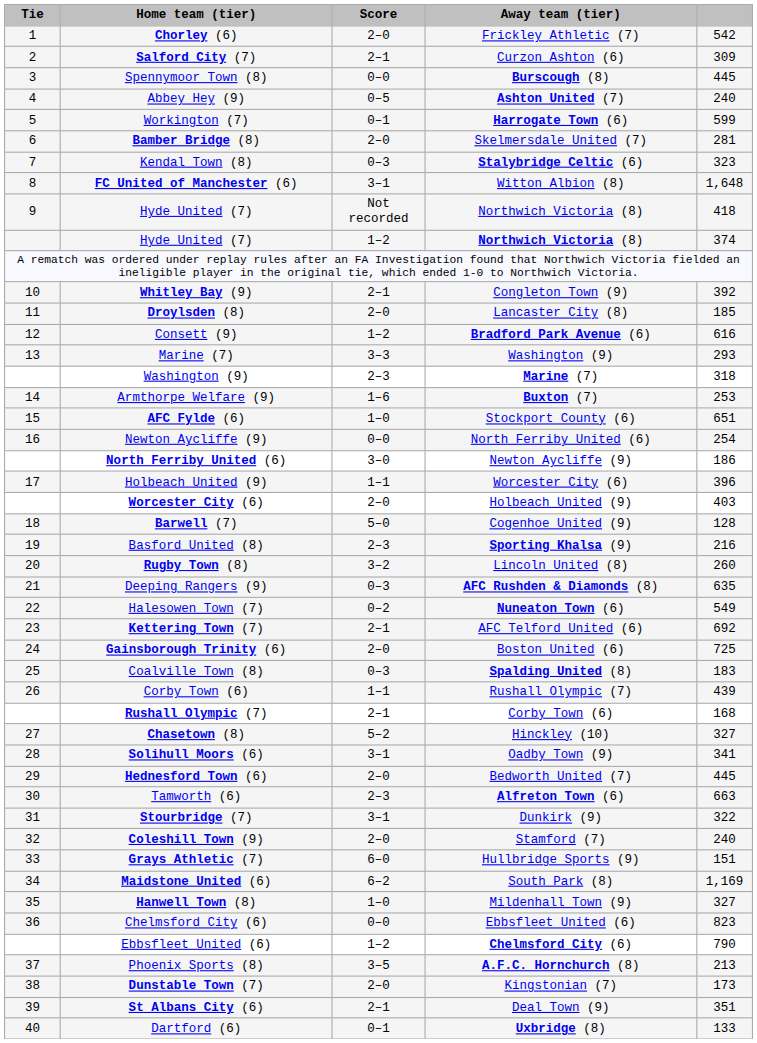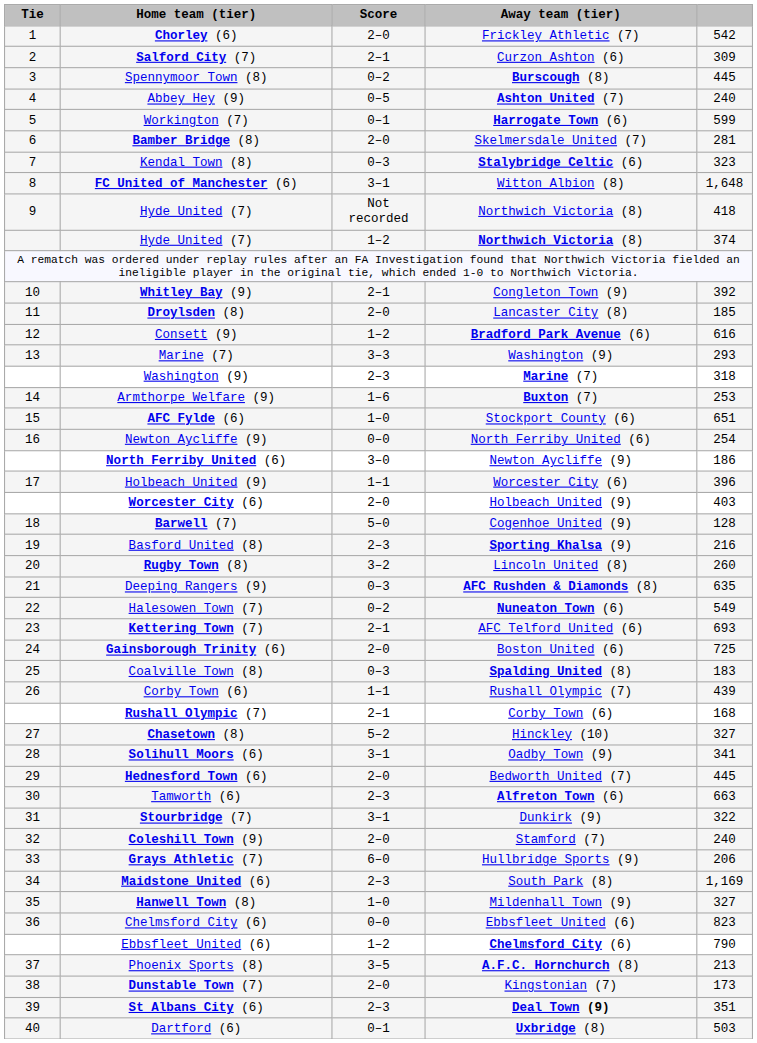 <table class="wikitable" style="width: 700px; background:WhiteSmoke; text-align:center; font-size:90%">
 <tr>
 <td scope="col" style="width:  7.50%; background:silver;"><strong>Tie</strong></td>
 <td scope="col" style="width: 36.25%; background:silver;"><strong>Home team (tier)</strong></td>
 <td scope="col" style="width: 12.50%; background:silver;"><strong>Score</strong></td>
 <td scope="col" style="width: 36.25%; background:silver;"><strong>Away team (tier)</strong></td>
 <td scope="col" style="width:  7.50%; background:silver;"><strong></strong></td>
 </tr>
 <tr>
 <td>1</td>
 <td><strong><a href='#'>Chorley</a></strong> (6)</td>
 <td>2–0</td>
 <td><a href='#'>Frickley Athletic</a> (7)</td>
 <td>542</td>
 </tr>
 <tr>
 <td>2</td>
 <td><strong><a href='#'>Salford City</a></strong> (7)</td>
 <td>2–1</td>
 <td><a href='#'>Curzon Ashton</a> (6)</td>
 <td>309</td>
 </tr>
 <tr>
 <td>3</td>
 <td><a href='#'>Spennymoor Town</a> (8)</td>
-<td>0–0</td>
+<td>0–2</td>
 <td><strong><a href='#'>Burscough</a></strong> (8)</td>
 <td>445</td>
 </tr>
 <tr>
 <td>4</td>
 <td><a href='#'>Abbey Hey</a> (9)</td>
 <td>0–5</td>
 <td><strong><a href='#'>Ashton United</a></strong> (7)</td>
 <td>240</td>
 </tr>
 <tr>
 <td>5</td>
 <td><a href='#'>Workington</a> (7)</td>
 <td>0–1</td>
 <td><strong><a href='#'>Harrogate Town</a></strong> (6)</td>
 <td>599</td>
 </tr>
 <tr>
 <td>6</td>
 <td><strong><a href='#'>Bamber Bridge</a></strong> (8)</td>
 <td>2–0</td>
 <td><a href='#'>Skelmersdale United</a> (7)</td>
 <td>281</td>
 </tr>
 <tr>
 <td>7</td>
 <td><a href='#'>Kendal Town</a> (8)</td>
 <td>0–3</td>
 <td><strong><a href='#'>Stalybridge Celtic</a></strong> (6)</td>
 <td>323</td>
 </tr>
 <tr>
 <td>8</td>
 <td><strong><a href='#'>FC United of Manchester</a></strong> (6)</td>
 <td>3–1</td>
 <td><a href='#'>Witton Albion</a> (8)</td>
 <td>1,648</td>
 </tr>
 <tr>
 <td>9</td>
 <td><a href='#'>Hyde United</a> (7)</td>
 <td>Not recorded</td>
 <td><a href='#'>Northwich Victoria</a> (8)</td>
 <td>418</td>
 </tr>
 <tr>
 <td><em></em></td>
 <td><a href='#'>Hyde United</a> (7)</td>
 <td>1–2</td>
 <td><strong><a href='#'>Northwich Victoria</a></strong> (8)</td>
 <td>374</td>
 </tr>
 <tr>
 <td colspan="5" style="background:GhostWhite; height:20px; text-align:center; font-size:90%">A rematch was ordered under replay rules after an FA Investigation found that Northwich Victoria fielded an ineligible player in the original tie, which ended 1-0 to Northwich Victoria.</td>
 </tr>
 <tr>
 <td>10</td>
 <td><strong><a href='#'>Whitley Bay</a></strong> (9)</td>
 <td>2–1</td>
 <td><a href='#'>Congleton Town</a> (9)</td>
 <td>392</td>
 </tr>
 <tr>
 <td>11</td>
 <td><strong><a href='#'>Droylsden</a></strong> (8)</td>
 <td>2–0</td>
 <td><a href='#'>Lancaster City</a> (8)</td>
 <td>185</td>
 </tr>
 <tr>
 <td>12</td>
 <td><a href='#'>Consett</a> (9)</td>
 <td>1–2</td>
 <td><strong><a href='#'>Bradford Park Avenue</a></strong> (6)</td>
 <td>616</td>
 </tr>
 <tr>
 <td>13</td>
 <td><a href='#'>Marine</a> (7)</td>
 <td>3–3</td>
 <td><a href='#'>Washington</a> (9)</td>
 <td>293</td>
 </tr>
 <tr style="background:white;">
 <td><em></em></td>
 <td><a href='#'>Washington</a> (9)</td>
 <td>2–3 </td>
 <td><strong><a href='#'>Marine</a></strong> (7)</td>
 <td>318</td>
 </tr>
 <tr>
 <td>14</td>
 <td><a href='#'>Armthorpe Welfare</a> (9)</td>
 <td>1–6</td>
 <td><strong><a href='#'>Buxton</a></strong> (7)</td>
 <td>253</td>
 </tr>
 <tr>
 <td>15</td>
 <td><strong><a href='#'>AFC Fylde</a></strong> (6)</td>
 <td>1–0</td>
 <td><a href='#'>Stockport County</a> (6)</td>
 <td>651</td>
 </tr>
 <tr>
 <td>16</td>
 <td><a href='#'>Newton Aycliffe</a> (9)</td>
 <td>0–0</td>
 <td><a href='#'>North Ferriby United</a> (6)</td>
 <td>254</td>
 </tr>
 <tr style="background:white;">
 <td><em></em></td>
 <td><strong><a href='#'>North Ferriby United</a></strong> (6)</td>
 <td>3–0</td>
 <td><a href='#'>Newton Aycliffe</a> (9)</td>
 <td>186</td>
 </tr>
 <tr>
 <td>17</td>
 <td><a href='#'>Holbeach United</a> (9)</td>
 <td>1–1</td>
 <td><a href='#'>Worcester City</a> (6)</td>
 <td>396</td>
 </tr>
 <tr style="background:white;">
 <td><em></em></td>
 <td><strong><a href='#'>Worcester City</a></strong> (6)</td>
 <td>2–0</td>
 <td><a href='#'>Holbeach United</a> (9)</td>
 <td>403</td>
 </tr>
 <tr>
 <td>18</td>
 <td><strong><a href='#'>Barwell</a></strong> (7)</td>
 <td>5–0</td>
 <td><a href='#'>Cogenhoe United</a> (9)</td>
 <td>128</td>
 </tr>
 <tr>
 <td>19</td>
 <td><a href='#'>Basford United</a> (8)</td>
 <td>2–3</td>
 <td><strong><a href='#'>Sporting Khalsa</a></strong> (9)</td>
 <td>216</td>
 </tr>
 <tr>
 <td>20</td>
 <td><strong><a href='#'>Rugby Town</a></strong> (8)</td>
 <td>3–2</td>
 <td><a href='#'>Lincoln United</a> (8)</td>
 <td>260</td>
 </tr>
 <tr>
 <td>21</td>
 <td><a href='#'>Deeping Rangers</a> (9)</td>
 <td>0–3</td>
 <td><strong><a href='#'>AFC Rushden & Diamonds</a></strong> (8)</td>
 <td>635</td>
 </tr>
 <tr>
 <td>22</td>
 <td><a href='#'>Halesowen Town</a> (7)</td>
 <td>0–2</td>
 <td><strong><a href='#'>Nuneaton Town</a></strong> (6)</td>
 <td>549</td>
 </tr>
 <tr>
 <td>23</td>
 <td><strong><a href='#'>Kettering Town</a></strong> (7)</td>
 <td>2–1</td>
 <td><a href='#'>AFC Telford United</a> (6)</td>
-<td>692</td>
+<td>693</td>
 </tr>
 <tr>
 <td>24</td>
 <td><strong><a href='#'>Gainsborough Trinity</a></strong> (6)</td>
 <td>2–0</td>
 <td><a href='#'>Boston United</a> (6)</td>
 <td>725</td>
 </tr>
 <tr>
 <td>25</td>
 <td><a href='#'>Coalville Town</a> (8)</td>
 <td>0–3</td>
 <td><strong><a href='#'>Spalding United</a></strong> (8)</td>
 <td>183</td>
 </tr>
 <tr>
 <td>26</td>
 <td><a href='#'>Corby Town</a> (6)</td>
 <td>1–1</td>
 <td><a href='#'>Rushall Olympic</a> (7)</td>
 <td>439</td>
 </tr>
 <tr style="background:white;">
 <td><em></em></td>
 <td><strong><a href='#'>Rushall Olympic</a></strong> (7)</td>
 <td>2–1</td>
 <td><a href='#'>Corby Town</a> (6)</td>
 <td>168</td>
 </tr>
 <tr>
 <td>27</td>
 <td><strong><a href='#'>Chasetown</a></strong> (8)</td>
 <td>5–2</td>
 <td><a href='#'>Hinckley</a> (10)</td>
 <td>327</td>
 </tr>
 <tr>
 <td>28</td>
 <td><strong><a href='#'>Solihull Moors</a></strong> (6)</td>
 <td>3–1</td>
 <td><a href='#'>Oadby Town</a> (9)</td>
 <td>341</td>
 </tr>
 <tr>
 <td>29</td>
 <td><strong><a href='#'>Hednesford Town</a></strong> (6)</td>
 <td>2–0</td>
 <td><a href='#'>Bedworth United</a> (7)</td>
 <td>445</td>
 </tr>
 <tr>
 <td>30</td>
 <td><a href='#'>Tamworth</a> (6)</td>
 <td>2–3</td>
 <td><strong><a href='#'>Alfreton Town</a></strong> (6)</td>
 <td>663</td>
 </tr>
 <tr>
 <td>31</td>
 <td><strong><a href='#'>Stourbridge</a></strong> (7)</td>
 <td>3–1</td>
 <td><a href='#'>Dunkirk</a> (9)</td>
 <td>322</td>
 </tr>
 <tr>
 <td>32</td>
 <td><strong><a href='#'>Coleshill Town</a></strong> (9)</td>
 <td>2–0</td>
 <td><a href='#'>Stamford</a> (7)</td>
 <td>240</td>
 </tr>
 <tr>
 <td>33</td>
 <td><strong><a href='#'>Grays Athletic</a></strong> (7)</td>
 <td>6–0</td>
 <td><a href='#'>Hullbridge Sports</a> (9)</td>
-<td>151</td>
+<td>206</td>
 </tr>
 <tr>
 <td>34</td>
 <td><strong><a href='#'>Maidstone United</a></strong> (6)</td>
-<td>6–2</td>
+<td>2–3</td>
 <td><a href='#'>South Park</a> (8)</td>
 <td>1,169</td>
 </tr>
 <tr>
 <td>35</td>
 <td><strong><a href='#'>Hanwell Town</a></strong> (8)</td>
 <td>1–0</td>
 <td><a href='#'>Mildenhall Town</a> (9)</td>
 <td>327</td>
 </tr>
 <tr>
 <td>36</td>
 <td><a href='#'>Chelmsford City</a> (6)</td>
 <td>0–0</td>
 <td><a href='#'>Ebbsfleet United</a> (6)</td>
 <td>823</td>
 </tr>
 <tr style="background:white;">
 <td><em></em></td>
 <td><a href='#'>Ebbsfleet United</a> (6)</td>
 <td>1–2</td>
 <td><strong><a href='#'>Chelmsford City</a></strong> (6)</td>
 <td>790</td>
 </tr>
 <tr>
 <td>37</td>
 <td><a href='#'>Phoenix Sports</a> (8)</td>
 <td>3–5</td>
 <td><strong><a href='#'>A.F.C. Hornchurch</a></strong> (8)</td>
 <td>213</td>
 </tr>
 <tr>
 <td>38</td>
 <td><strong><a href='#'>Dunstable Town</a></strong> (7)</td>
 <td>2–0</td>
 <td><a href='#'>Kingstonian</a> (7)</td>
 <td>173</td>
 </tr>
 <tr>
 <td>39</td>
 <td><strong><a href='#'>St Albans City</a></strong> (6)</td>
-<td>2–1</td>
-<td><a href='#'>Deal Town</a> (9)</td>
+<td>2–3</td>
+<td><strong><a href='#'>Deal Town</a> (9)</strong></td>
 <td>351</td>
 </tr>
 <tr>
 <td>40</td>
 <td><a href='#'>Dartford</a> (6)</td>
 <td>0–1</td>
 <td><strong><a href='#'>Uxbridge</a></strong> (8)</td>
-<td>133</td>
+<td>503</td>
 </tr>
 <tr>
 </tr>
 </table>
